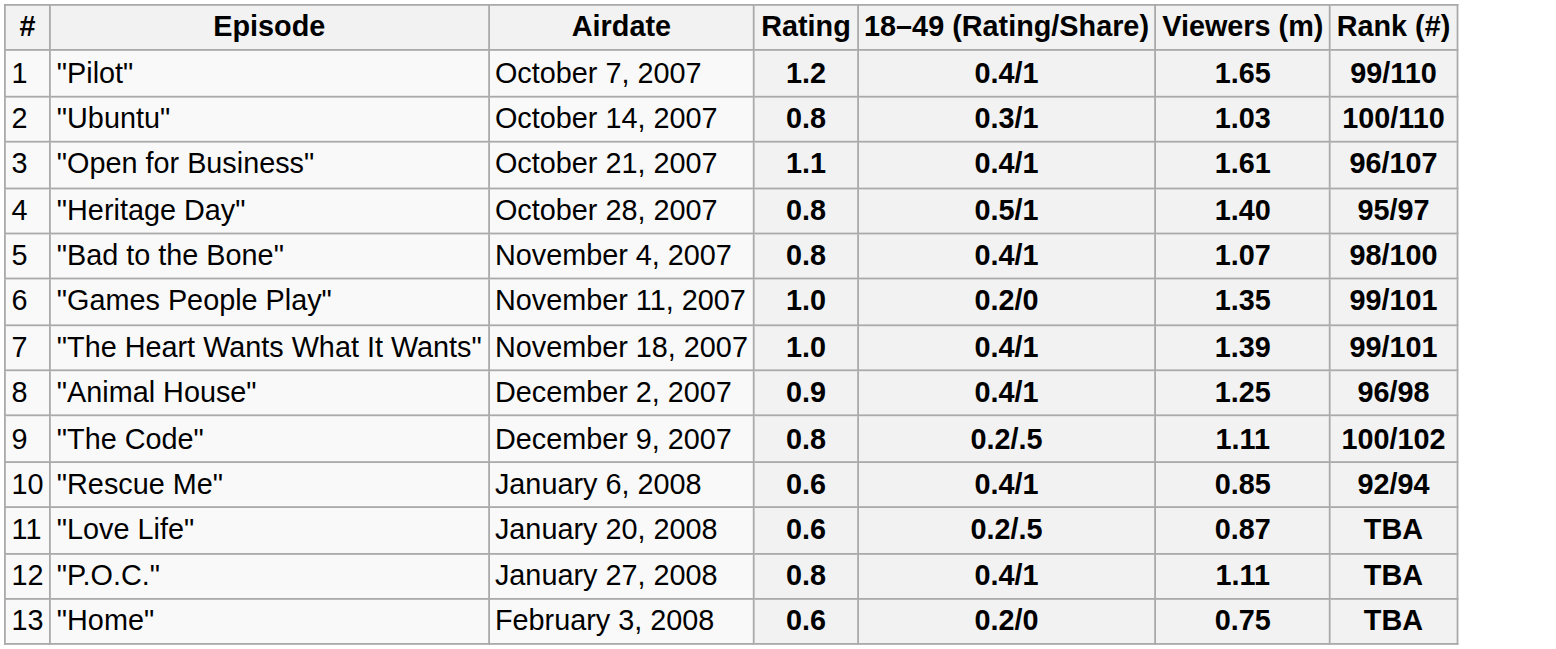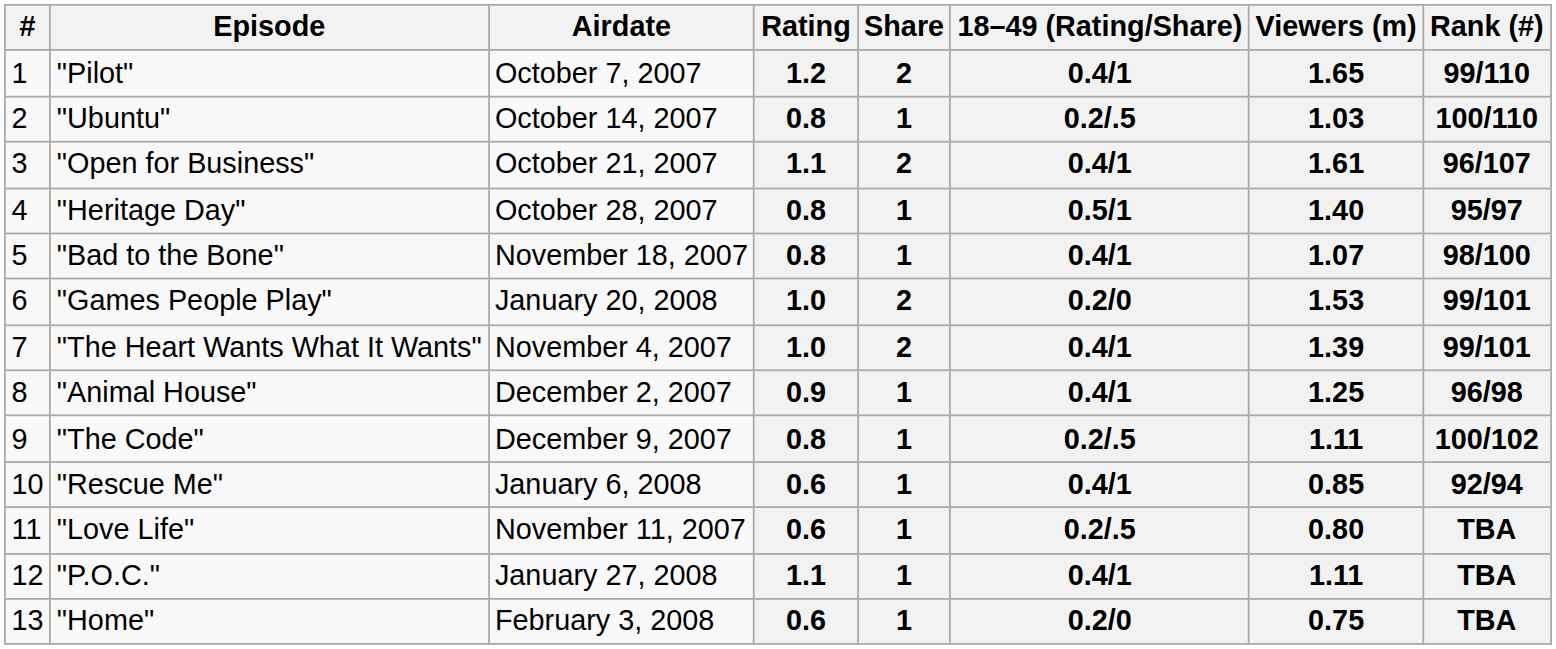 <table class="wikitable">
 <tr>
 <th>#</th>
 <th>Episode</th>
 <th>Airdate</th>
 <th>Rating</th>
+<th>Share</th>
 <th>18–49 (Rating/Share)</th>
 <th>Viewers (m)</th>
 <th>Rank (#)</th>
 </tr>
 <tr>
 <td>1</td>
 <td>"Pilot"</td>
 <td>October 7, 2007</td>
 <th style="text-align:center">1.2</th>
+<th style="text-align:center">2</th>
 <th style="text-align:center">0.4/1</th>
 <th style="text-align:center">1.65</th>
 <th style="text-align:center">99/110</th>
 </tr>
 <tr>
 <td>2</td>
 <td>"Ubuntu"</td>
 <td>October 14, 2007</td>
 <th style="text-align:center">0.8</th>
-<th style="text-align:center">0.3/1</th>
+<th style="text-align:center">1</th>
+<th style="text-align:center">0.2/.5</th>
 <th style="text-align:center">1.03</th>
 <th style="text-align:center">100/110</th>
 </tr>
 <tr>
 <td>3</td>
 <td>"Open for Business"</td>
 <td>October 21, 2007</td>
 <th style="text-align:center">1.1</th>
+<th style="text-align:center">2</th>
 <th style="text-align:center">0.4/1</th>
 <th style="text-align:center">1.61</th>
 <th style="text-align:center">96/107</th>
 </tr>
 <tr>
 <td>4</td>
 <td>"Heritage Day"</td>
 <td>October 28, 2007</td>
 <th style="text-align:center">0.8</th>
+<th style="text-align:center">1</th>
 <th style="text-align:center">0.5/1</th>
 <th style="text-align:center">1.40</th>
 <th style="text-align:center">95/97</th>
 </tr>
 <tr>
 <td>5</td>
 <td>"Bad to the Bone"</td>
-<td>November 4, 2007</td>
+<td>November 18, 2007</td>
 <th style="text-align:center">0.8</th>
+<th style="text-align:center">1</th>
 <th style="text-align:center">0.4/1</th>
 <th style="text-align:center">1.07</th>
 <th style="text-align:center">98/100</th>
 </tr>
 <tr>
 <td>6</td>
 <td>"Games People Play"</td>
-<td>November 11, 2007</td>
+<td>January 20, 2008</td>
 <th style="text-align:center">1.0</th>
+<th style="text-align:center">2</th>
 <th style="text-align:center">0.2/0</th>
-<th style="text-align:center">1.35</th>
+<th style="text-align:center">1.53</th>
 <th style="text-align:center">99/101</th>
 </tr>
 <tr>
 <td>7</td>
 <td>"The Heart Wants What It Wants"</td>
-<td>November 18, 2007</td>
+<td>November 4, 2007</td>
 <th style="text-align:center">1.0</th>
+<th style="text-align:center">2</th>
 <th style="text-align:center">0.4/1</th>
 <th style="text-align:center">1.39</th>
 <th style="text-align:center">99/101</th>
 </tr>
 <tr>
 <td>8</td>
 <td>"Animal House"</td>
 <td>December 2, 2007</td>
 <th style="text-align:center">0.9</th>
+<th style="text-align:center">1</th>
 <th style="text-align:center">0.4/1</th>
 <th style="text-align:center">1.25</th>
 <th style="text-align:center">96/98</th>
 </tr>
 <tr>
 <td>9</td>
 <td>"The Code"</td>
 <td>December 9, 2007</td>
 <th style="text-align:center">0.8</th>
+<th style="text-align:center">1</th>
 <th style="text-align:center">0.2/.5</th>
 <th style="text-align:center">1.11</th>
 <th style="text-align:center">100/102</th>
 </tr>
 <tr>
 <td>10</td>
 <td>"Rescue Me"</td>
 <td>January 6, 2008</td>
 <th style="text-align:center">0.6</th>
+<th style="text-align:center">1</th>
 <th style="text-align:center">0.4/1</th>
 <th style="text-align:center">0.85</th>
 <th style="text-align:center">92/94</th>
 </tr>
 <tr>
 <td>11</td>
 <td>"Love Life"</td>
-<td>January 20, 2008</td>
+<td>November 11, 2007</td>
 <th style="text-align:center">0.6</th>
+<th style="text-align:center">1</th>
 <th style="text-align:center">0.2/.5</th>
-<th style="text-align:center">0.87</th>
+<th style="text-align:center">0.80</th>
 <th style="text-align:center">TBA</th>
 </tr>
 <tr>
 <td>12</td>
 <td>"P.O.C."</td>
 <td>January 27, 2008</td>
-<th style="text-align:center">0.8</th>
+<th style="text-align:center">1.1</th>
+<th style="text-align:center">1</th>
 <th style="text-align:center">0.4/1</th>
 <th style="text-align:center">1.11</th>
 <th style="text-align:center">TBA</th>
 </tr>
 <tr>
 <td>13</td>
 <td>"Home"</td>
 <td>February 3, 2008</td>
 <th style="text-align:center">0.6</th>
+<th style="text-align:center">1</th>
 <th style="text-align:center">0.2/0</th>
 <th style="text-align:center">0.75</th>
 <th style="text-align:center">TBA</th>
 </tr>
 </table>
